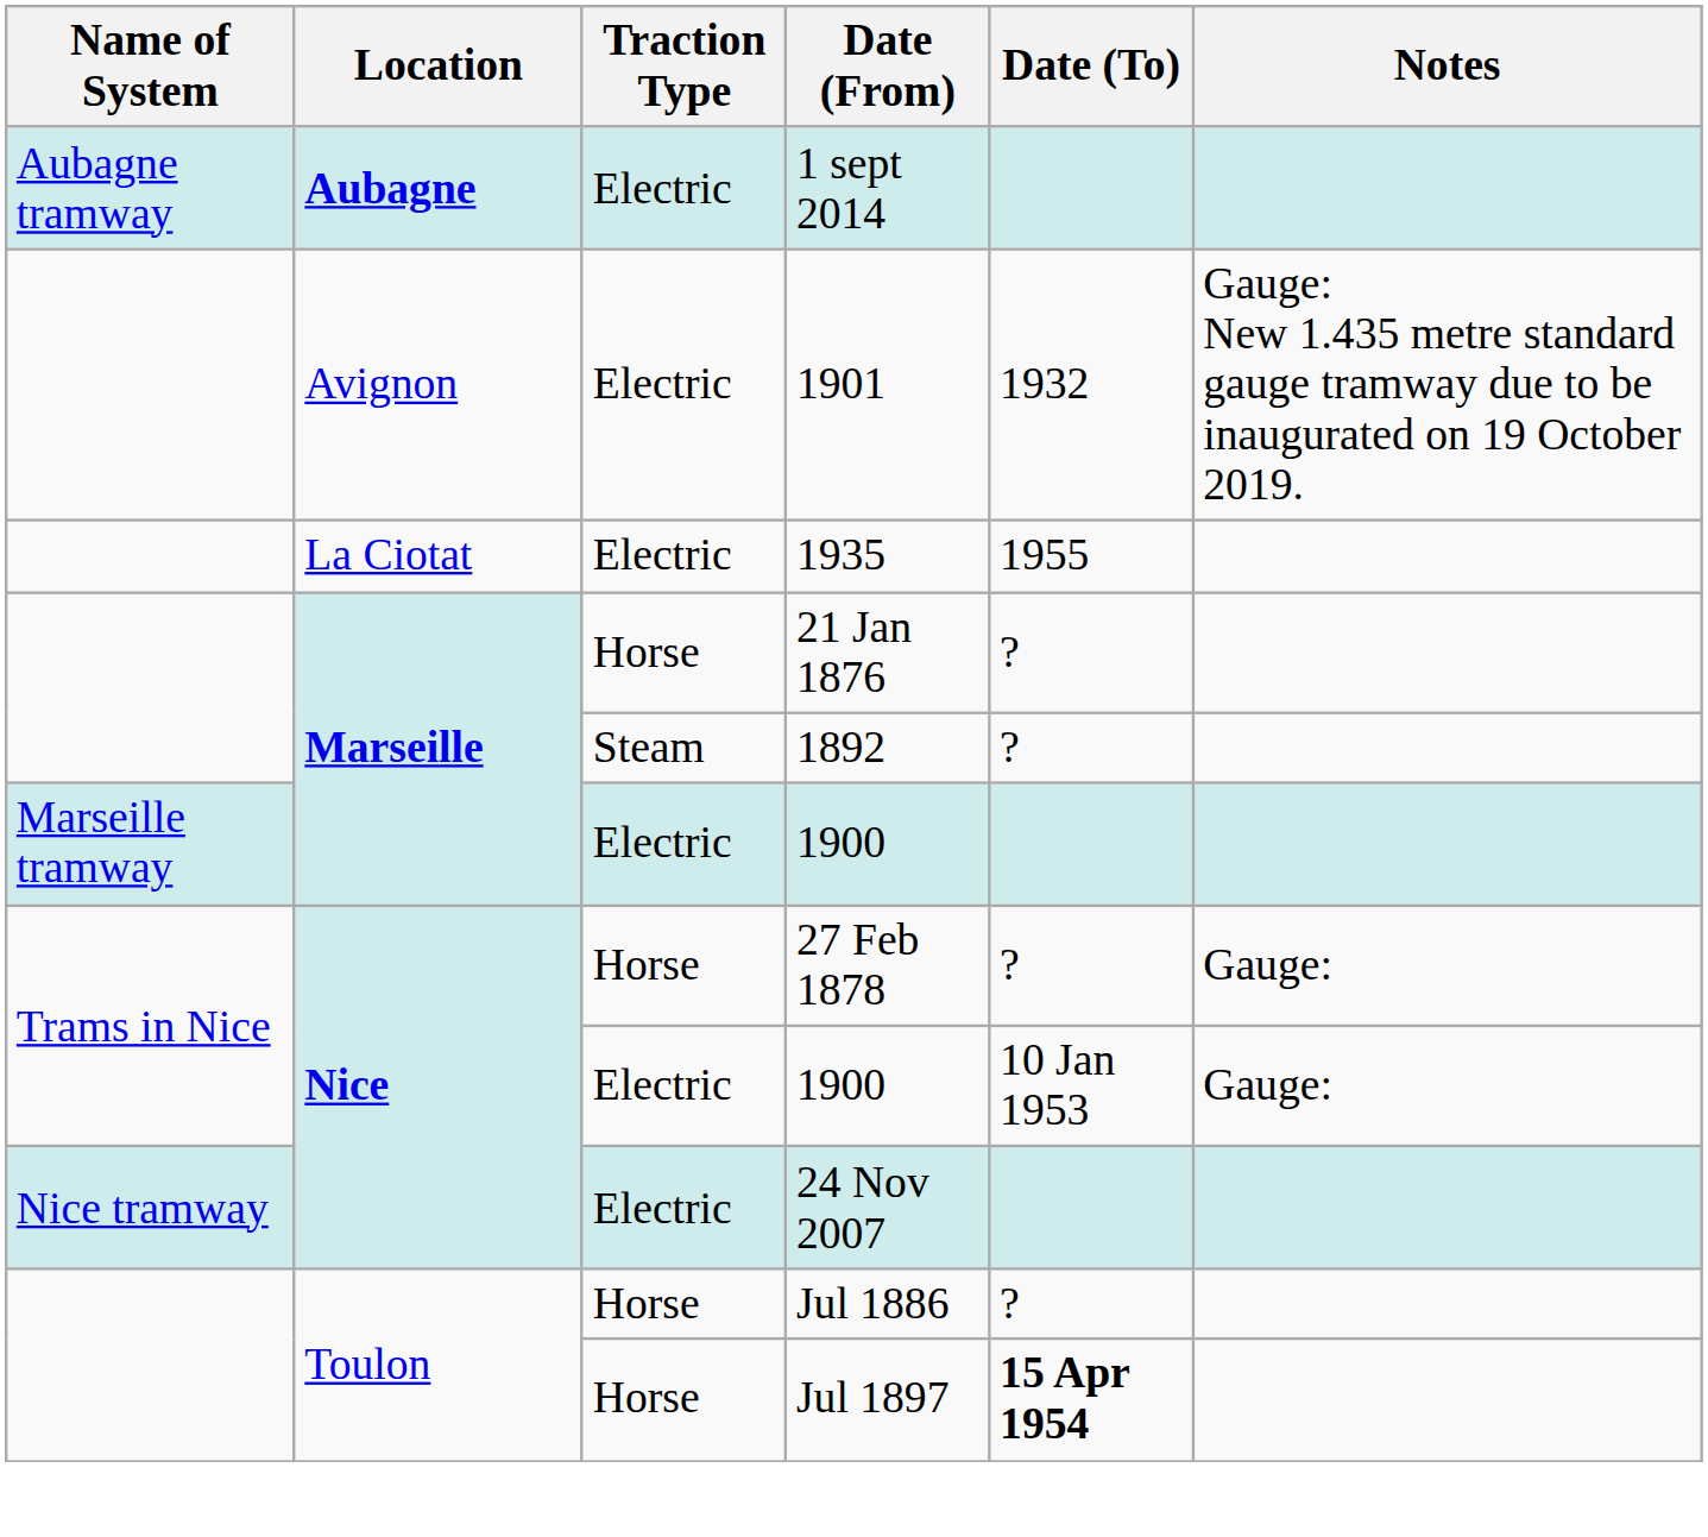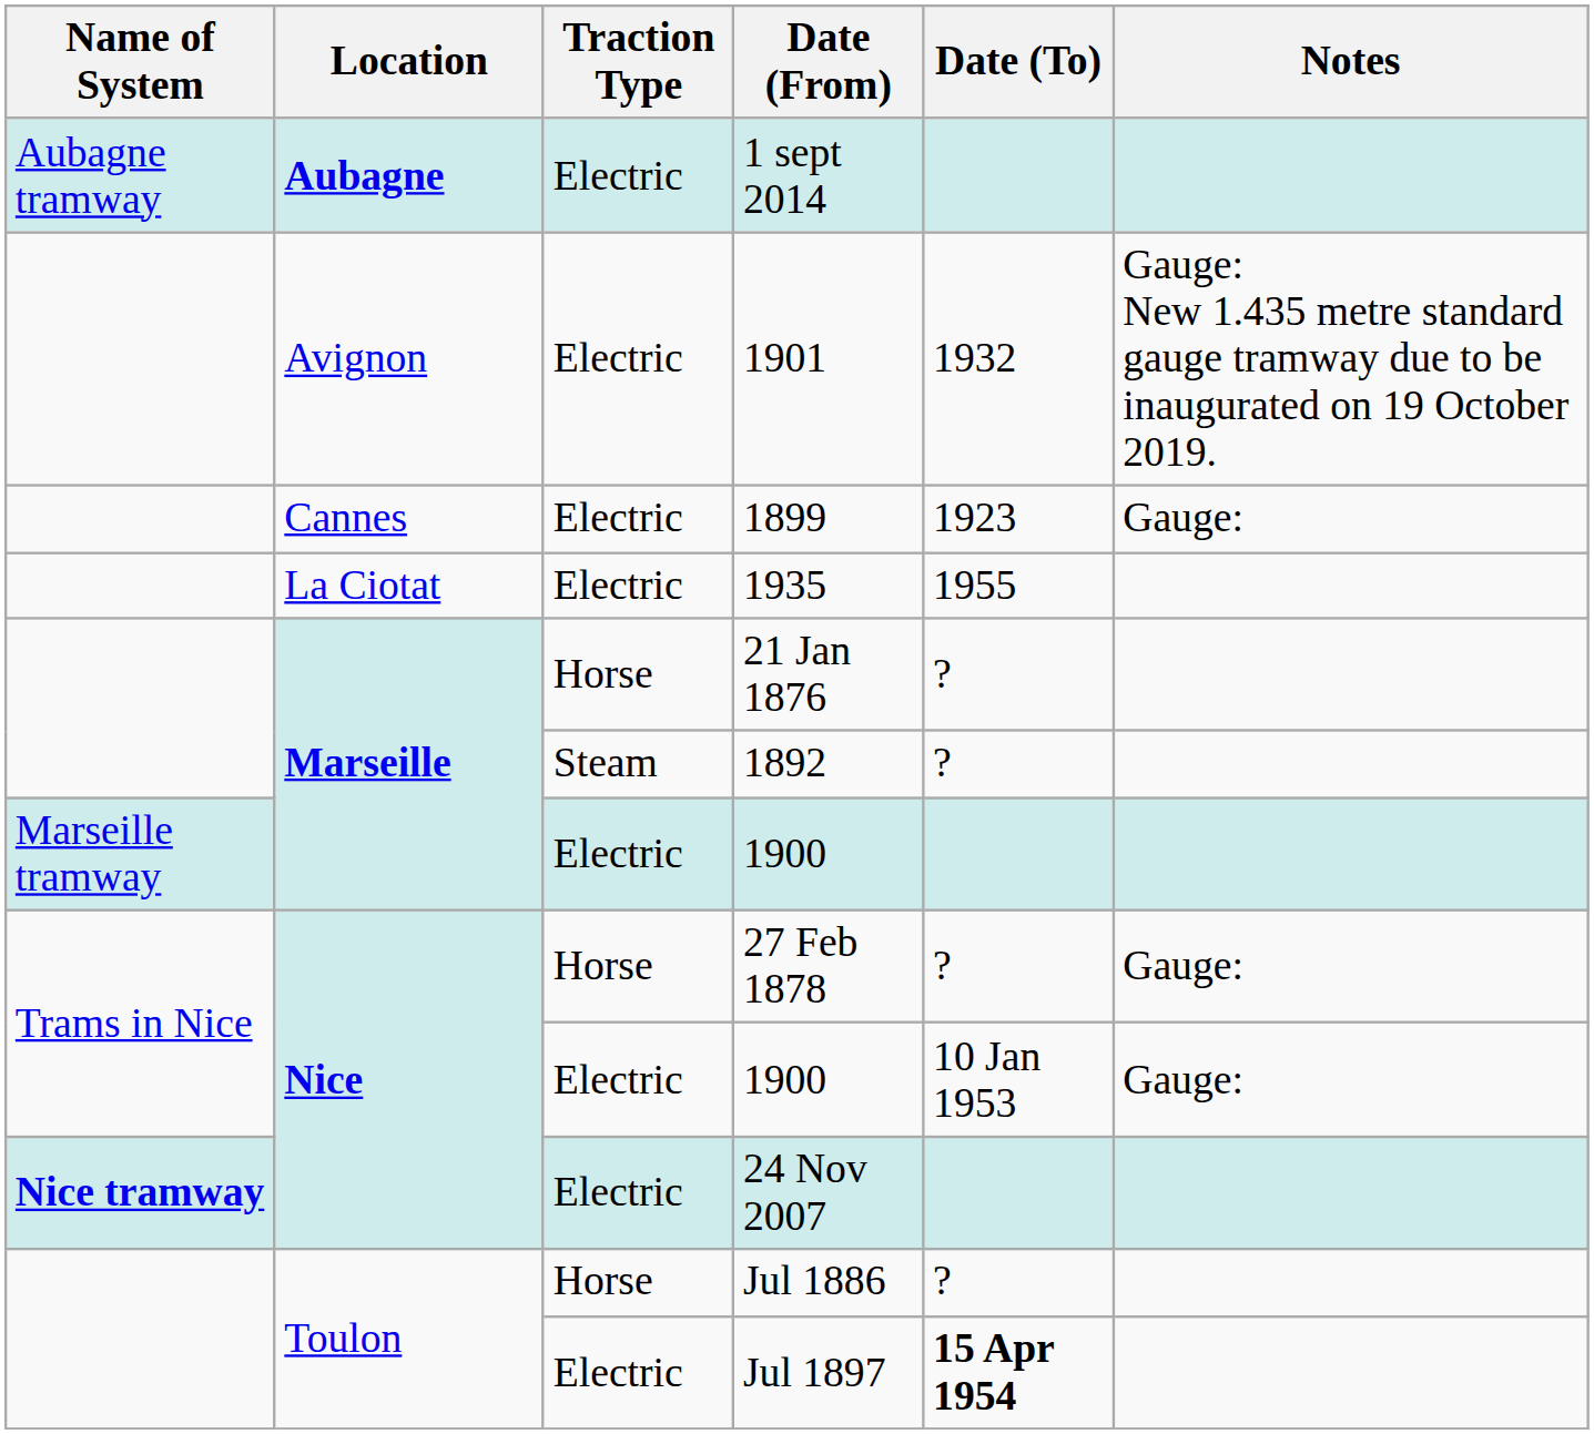 <table class="wikitable">
 <tr>
 <th width=17%>Name of System</th>
 <th width=17%>Location</th>
 <th width=12%>Traction<br>Type</th>
 <th width=12%>Date (From)</th>
 <th width=12%>Date (To)</th>
 <th width=30%>Notes</th>
 </tr>
 <tr>
 <td style="background:#CFECEC"><a href='#'>Aubagne tramway</a></td>
 <td style="background:#CFECEC"><strong><a href='#'>Aubagne</a></strong></td>
 <td style="background:#CFECEC">Electric</td>
 <td style="background:#CFECEC">1 sept 2014</td>
 <td style="background:#CFECEC"> </td>
 <td style="background:#CFECEC"> </td>
 </tr>
 <tr>
 <td> </td>
 <td><a href='#'>Avignon</a></td>
 <td>Electric</td>
 <td>1901</td>
 <td>1932</td>
 <td>Gauge: <br> New 1.435 metre standard gauge tramway due to be inaugurated on 19 October 2019.</td>
+</tr>
+<tr>
+<td> </td>
+<td><a href='#'>Cannes</a></td>
+<td>Electric</td>
+<td>1899</td>
+<td>1923</td>
+<td>Gauge: </td>
 </tr>
 <tr>
 <td> </td>
 <td><a href='#'>La Ciotat</a></td>
 <td>Electric</td>
 <td>1935</td>
 <td>1955</td>
 <td> </td>
 </tr>
 <tr>
 <td rowspan="2"> </td>
 <td rowspan="3" style="background:#CFECEC"><strong><a href='#'>Marseille</a></strong></td>
 <td>Horse</td>
 <td>21 Jan 1876</td>
 <td>?</td>
 <td> </td>
 </tr>
 <tr>
 <td>Steam</td>
 <td>1892</td>
 <td>?</td>
 <td> </td>
 </tr>
 <tr style="background:#CFECEC">
 <td><a href='#'>Marseille tramway</a></td>
 <td>Electric</td>
 <td>1900</td>
 <td> </td>
 <td> </td>
 </tr>
 <tr>
 <td rowspan="2"><a href='#'>Trams in Nice</a></td>
 <td style="background:#CFECEC" rowspan="3"><strong><a href='#'>Nice</a></strong></td>
 <td>Horse</td>
 <td>27 Feb 1878</td>
 <td>?</td>
 <td>Gauge: </td>
 </tr>
 <tr>
 <td>Electric</td>
 <td>1900</td>
 <td>10 Jan 1953</td>
 <td>Gauge: </td>
 </tr>
 <tr style="background:#CFECEC">
-<td><a href='#'>Nice tramway</a></td>
+<td><strong><a href='#'>Nice tramway</a></strong></td>
 <td>Electric</td>
 <td>24 Nov 2007</td>
 <td> </td>
 <td> </td>
 </tr>
 <tr>
 <td rowspan="2"> </td>
 <td rowspan="2"><a href='#'>Toulon</a></td>
 <td>Horse</td>
 <td>Jul 1886</td>
 <td>?</td>
 <td> </td>
 </tr>
 <tr>
-<td>Horse</td>
+<td>Electric</td>
 <td>Jul 1897</td>
 <td><strong>15 Apr 1954</strong></td>
 <td> </td>
 </tr>
 </table>
